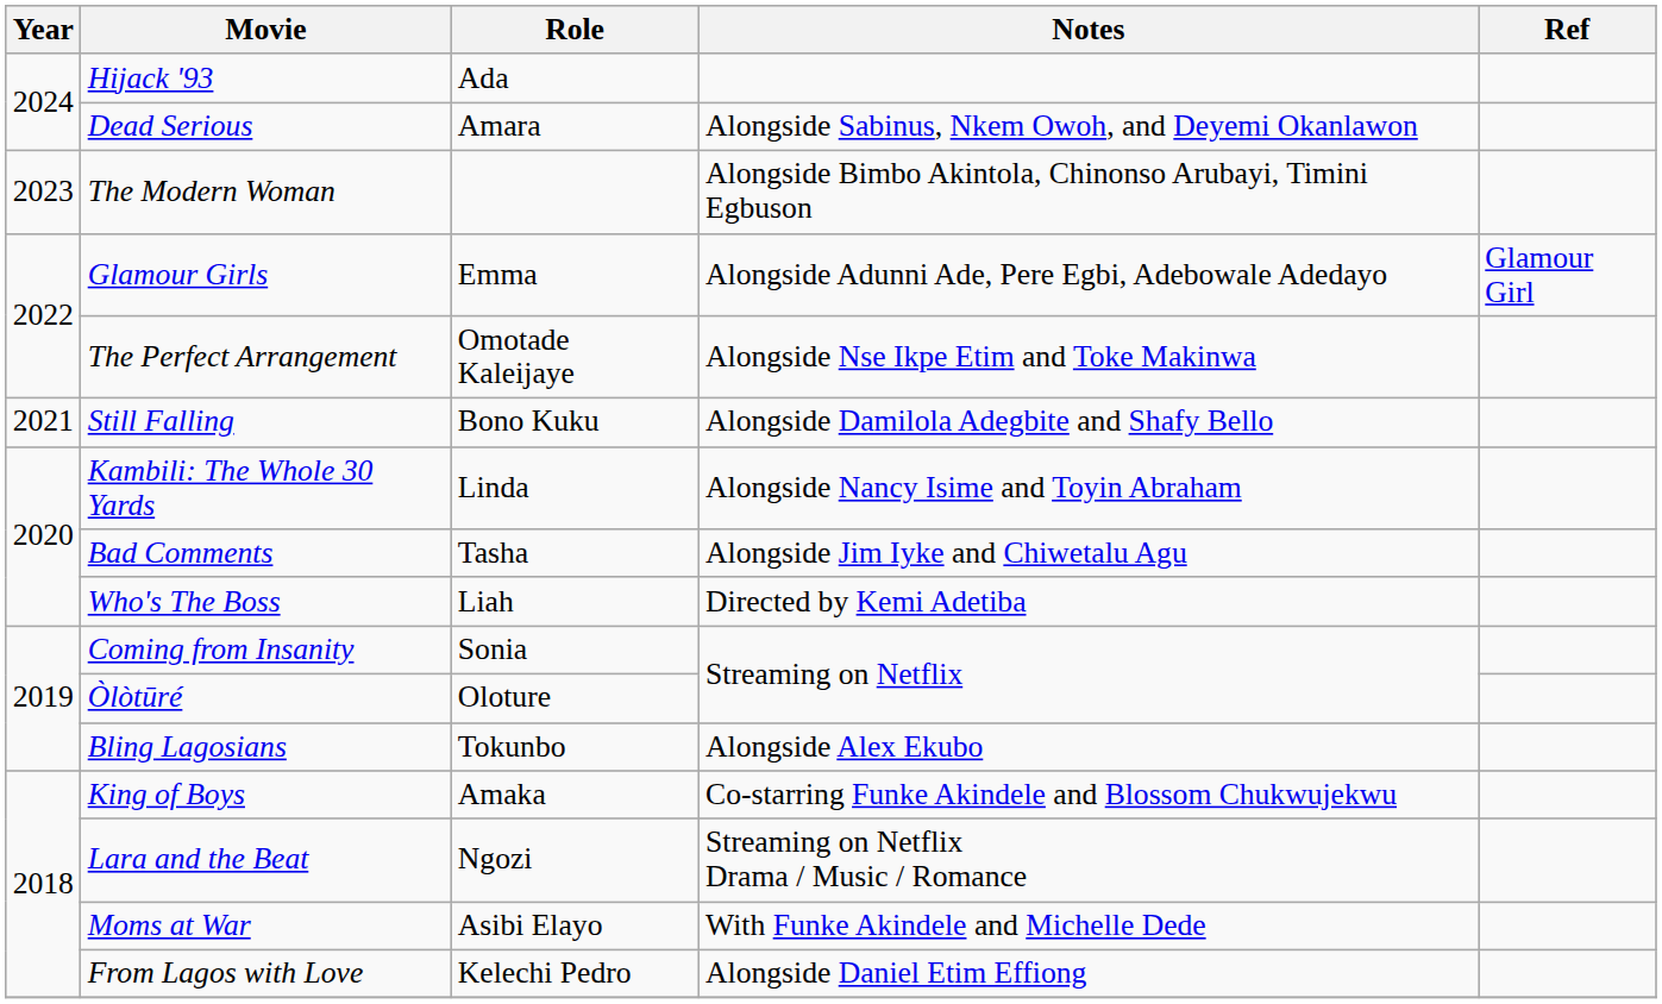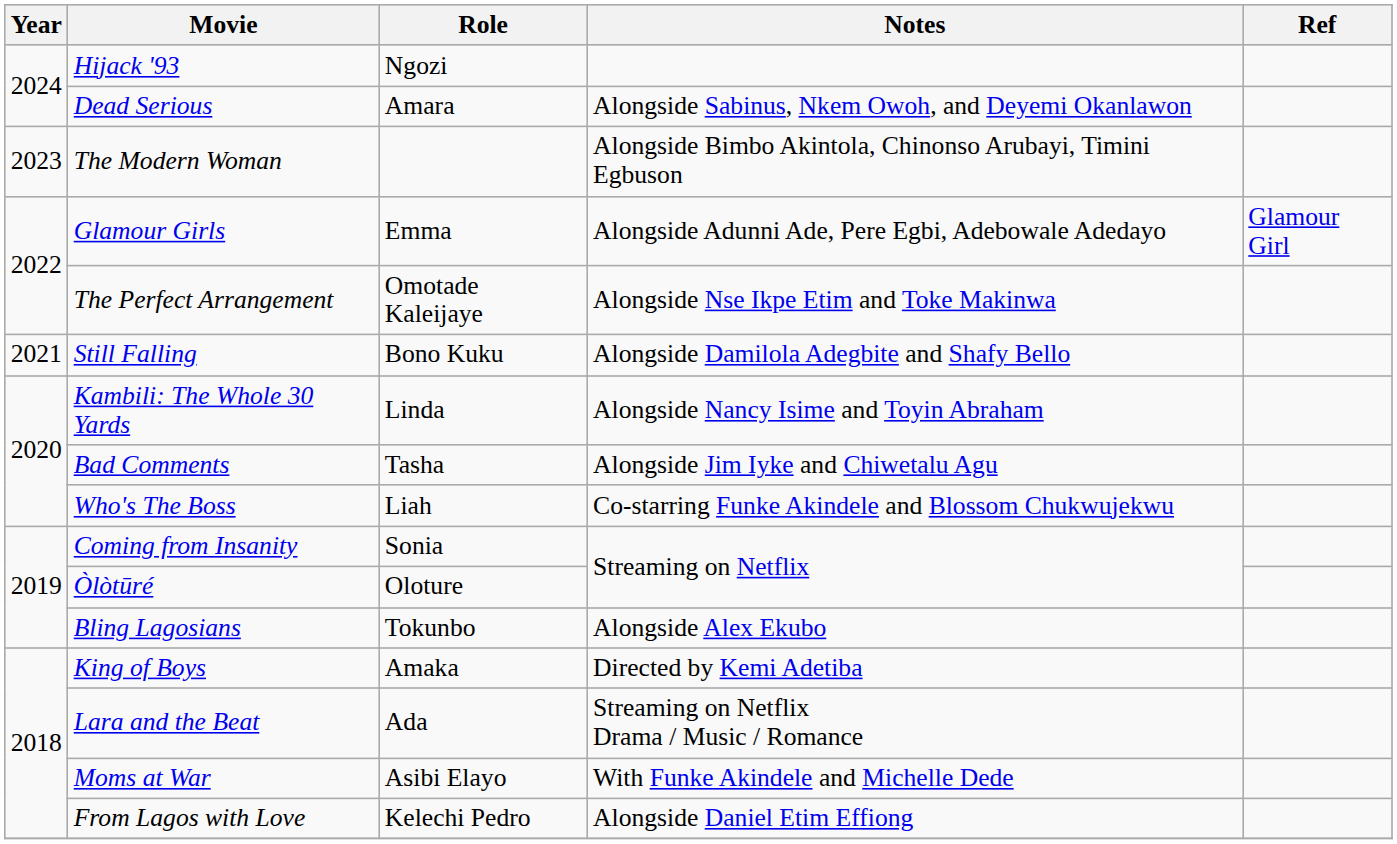 <table class="wikitable sortable">
 <tr>
 <th>Year</th>
 <th>Movie</th>
 <th>Role</th>
 <th>Notes</th>
 <th>Ref</th>
 </tr>
 <tr>
 <td rowspan="2">2024</td>
 <td><a href='#'><em>Hijack '93</em></a></td>
-<td>Ada</td>
+<td>Ngozi</td>
 <td></td>
 <td></td>
 </tr>
 <tr>
 <td><a href='#'><em>Dead Serious</em></a></td>
 <td>Amara</td>
 <td>Alongside  <a href='#'>Sabinus</a>, <a href='#'>Nkem Owoh</a>, and <a href='#'>Deyemi Okanlawon</a></td>
 <td></td>
 </tr>
 <tr>
 <td>2023</td>
 <td><em>The Modern Woman</em></td>
 <td></td>
 <td>Alongside Bimbo Akintola, Chinonso Arubayi, Timini Egbuson</td>
 <td></td>
 </tr>
 <tr>
 <td rowspan="2">2022</td>
 <td><a href='#'><em>Glamour Girls</em></a></td>
 <td>Emma</td>
 <td>Alongside Adunni Ade, Pere Egbi, Adebowale Adedayo</td>
 <td> <a href='#'>Glamour Girl</a></td>
 </tr>
 <tr>
 <td><em>The Perfect Arrangement</em></td>
 <td>Omotade Kaleijaye</td>
 <td>Alongside <a href='#'>Nse Ikpe Etim</a> and <a href='#'>Toke Makinwa</a></td>
 <td></td>
 </tr>
 <tr>
 <td rowspan="1">2021</td>
 <td><em><a href='#'>Still Falling</a></em></td>
 <td>Bono Kuku</td>
 <td>Alongside <a href='#'>Damilola Adegbite</a> and <a href='#'>Shafy Bello</a></td>
 <td></td>
 </tr>
 <tr>
 <td rowspan="3">2020</td>
 <td><em><a href='#'>Kambili: The Whole 30 Yards</a></em></td>
 <td>Linda</td>
 <td>Alongside <a href='#'>Nancy Isime</a> and <a href='#'>Toyin Abraham</a></td>
 <td></td>
 </tr>
 <tr>
 <td><em><a href='#'>Bad Comments</a></em></td>
 <td>Tasha</td>
 <td>Alongside <a href='#'>Jim Iyke</a> and <a href='#'>Chiwetalu Agu</a></td>
 <td></td>
 </tr>
 <tr>
 <td><em><a href='#'>Who's The Boss</a></em></td>
 <td>Liah</td>
-<td>Directed by <a href='#'>Kemi Adetiba</a></td>
+<td>Co-starring <a href='#'>Funke Akindele</a> and <a href='#'>Blossom Chukwujekwu</a></td>
 <td></td>
 </tr>
 <tr>
 <td rowspan="3">2019</td>
 <td><em><a href='#'>Coming from Insanity</a></em></td>
 <td>Sonia</td>
 <td rowspan="2">Streaming on <a href='#'>Netflix</a></td>
 <td></td>
 </tr>
 <tr>
 <td><em><a href='#'>Òlòtūré</a></em></td>
 <td>Oloture</td>
 <td></td>
 </tr>
 <tr>
 <td><em><a href='#'>Bling Lagosians</a></em></td>
 <td>Tokunbo</td>
 <td>Alongside <a href='#'>Alex Ekubo</a></td>
 <td></td>
 </tr>
 <tr>
 <td rowspan="4">2018</td>
 <td><em><a href='#'>King of Boys</a></em></td>
 <td>Amaka</td>
-<td>Co-starring <a href='#'>Funke Akindele</a> and <a href='#'>Blossom Chukwujekwu</a></td>
+<td>Directed by <a href='#'>Kemi Adetiba</a></td>
 <td></td>
 </tr>
 <tr>
 <td><em><a href='#'>Lara and the Beat</a></em></td>
-<td>Ngozi</td>
+<td>Ada</td>
 <td>Streaming on Netflix<br>Drama / Music / Romance</td>
 <td></td>
 </tr>
 <tr>
 <td><em><a href='#'>Moms at War</a></em></td>
 <td>Asibi Elayo</td>
 <td>With <a href='#'>Funke Akindele</a> and <a href='#'>Michelle Dede</a></td>
 <td></td>
 </tr>
 <tr>
 <td><em>From Lagos with Love</em></td>
 <td>Kelechi Pedro</td>
 <td>Alongside <a href='#'>Daniel Etim Effiong</a></td>
 <td></td>
 </tr>
 <tr>
 </tr>
 </table>
